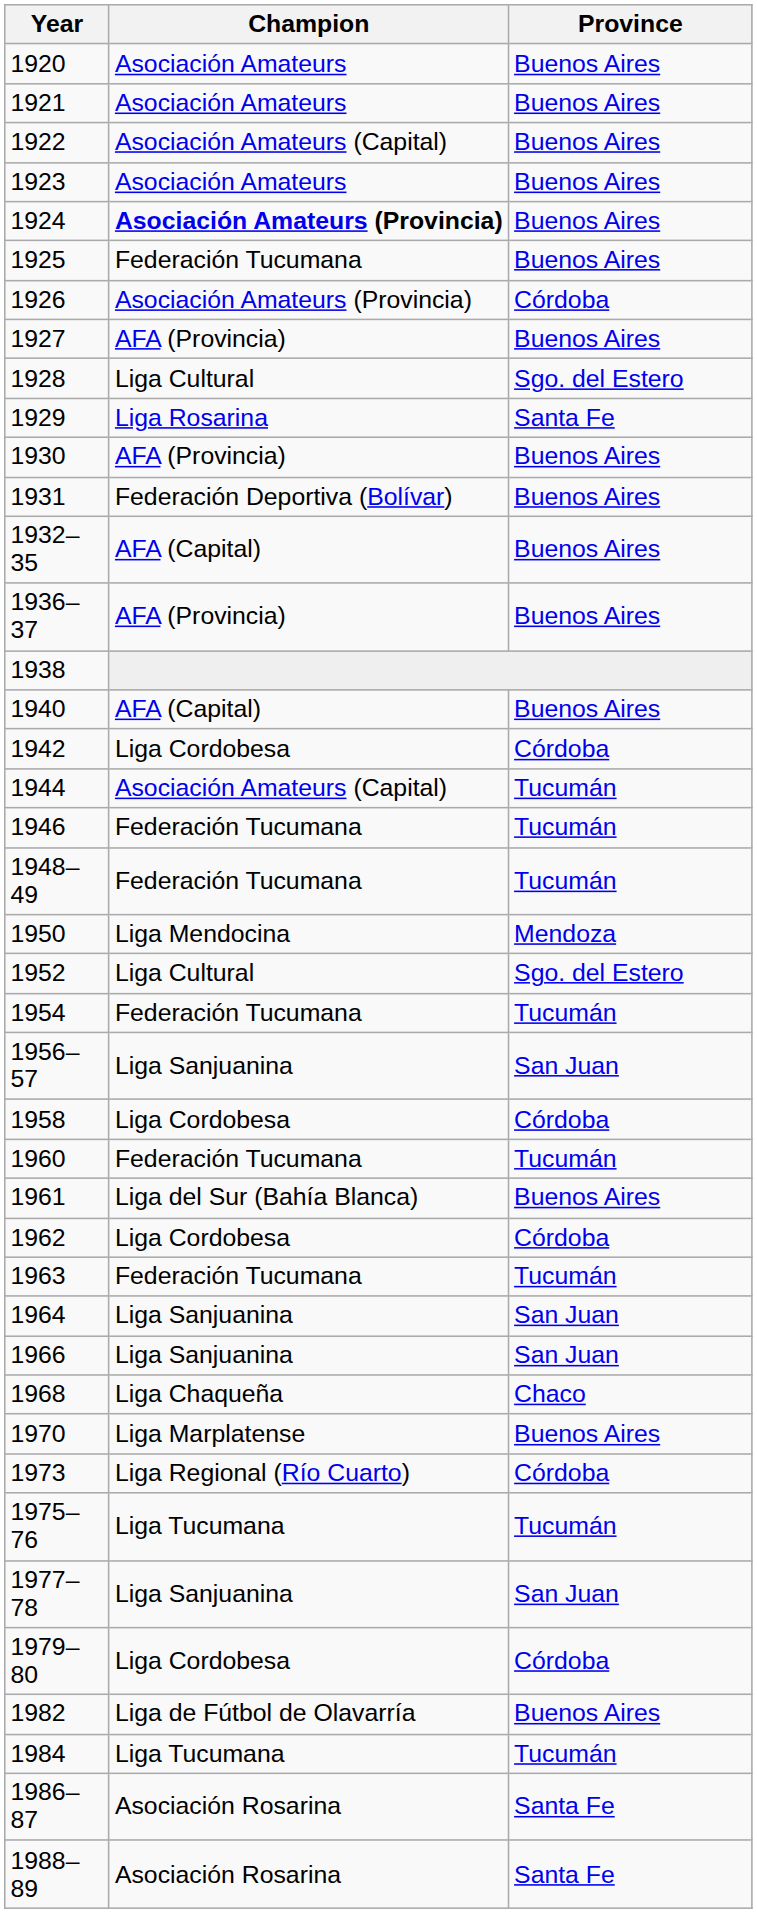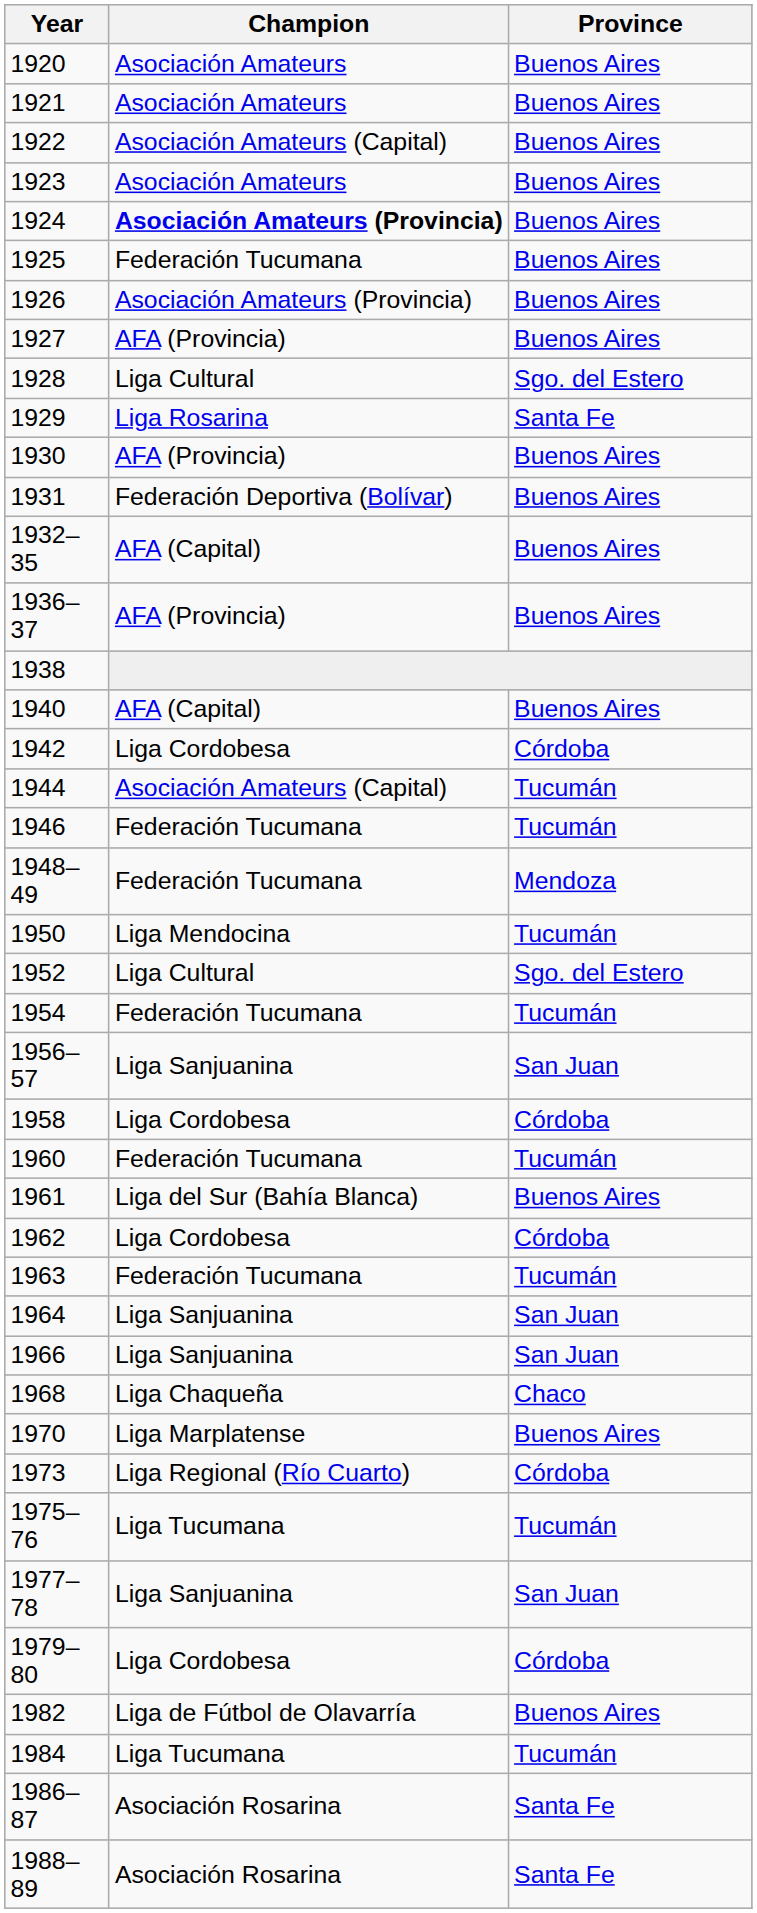 <table class="wikitable sortable">
 <tr>
 <th width=60px>Year</th>
 <th width=>Champion</th>
 <th width=150px>Province</th>
 </tr>
 <tr>
 <td>1920</td>
 <td><a href='#'>Asociación Amateurs</a></td>
 <td><a href='#'>Buenos Aires</a></td>
 </tr>
 <tr>
 <td>1921</td>
 <td><a href='#'>Asociación Amateurs</a></td>
 <td><a href='#'>Buenos Aires</a></td>
 </tr>
 <tr>
 <td>1922</td>
 <td><a href='#'>Asociación Amateurs</a> (Capital) </td>
 <td><a href='#'>Buenos Aires</a></td>
 </tr>
 <tr>
 <td>1923</td>
 <td><a href='#'>Asociación Amateurs</a></td>
 <td><a href='#'>Buenos Aires</a></td>
 </tr>
 <tr>
 <td>1924</td>
 <td><strong><a href='#'>Asociación Amateurs</a> (Provincia) </strong></td>
 <td><a href='#'>Buenos Aires</a></td>
 </tr>
 <tr>
 <td>1925</td>
 <td>Federación Tucumana</td>
 <td><a href='#'>Buenos Aires</a></td>
 </tr>
 <tr>
 <td>1926</td>
 <td><a href='#'>Asociación Amateurs</a> (Provincia)</td>
-<td><a href='#'>Córdoba</a></td>
+<td><a href='#'>Buenos Aires</a></td>
 </tr>
 <tr>
 <td>1927</td>
 <td><a href='#'>AFA</a> (Provincia)</td>
 <td><a href='#'>Buenos Aires</a></td>
 </tr>
 <tr>
 <td>1928</td>
 <td>Liga Cultural</td>
 <td><a href='#'>Sgo. del Estero</a></td>
 </tr>
 <tr>
 <td>1929</td>
 <td><a href='#'>Liga Rosarina</a></td>
 <td><a href='#'>Santa Fe</a></td>
 </tr>
 <tr>
 <td>1930</td>
 <td><a href='#'>AFA</a> (Provincia)</td>
 <td><a href='#'>Buenos Aires</a></td>
 </tr>
 <tr>
 <td>1931</td>
 <td>Federación Deportiva (<a href='#'>Bolívar</a>)</td>
 <td><a href='#'>Buenos Aires</a></td>
 </tr>
 <tr>
 <td>1932–35</td>
 <td><a href='#'>AFA</a> (Capital) </td>
 <td><a href='#'>Buenos Aires</a></td>
 </tr>
 <tr>
 <td>1936–37</td>
 <td><a href='#'>AFA</a> (Provincia)</td>
 <td><a href='#'>Buenos Aires</a></td>
 </tr>
 <tr>
 <td>1938</td>
 <td colspan="2" style= "background: #efefef"></td>
 </tr>
 <tr>
 <td>1940</td>
 <td><a href='#'>AFA</a> (Capital)</td>
 <td><a href='#'>Buenos Aires</a></td>
 </tr>
 <tr>
 <td>1942</td>
 <td>Liga Cordobesa</td>
 <td><a href='#'>Córdoba</a></td>
 </tr>
 <tr>
 <td>1944</td>
 <td><a href='#'>Asociación Amateurs</a> (Capital)</td>
 <td><a href='#'>Tucumán</a></td>
 </tr>
 <tr>
 <td>1946</td>
 <td>Federación Tucumana</td>
 <td><a href='#'>Tucumán</a></td>
 </tr>
 <tr>
 <td>1948–49</td>
 <td>Federación Tucumana</td>
-<td><a href='#'>Tucumán</a></td>
+<td><a href='#'>Mendoza</a></td>
 </tr>
 <tr>
 <td>1950</td>
 <td>Liga Mendocina</td>
-<td><a href='#'>Mendoza</a></td>
+<td><a href='#'>Tucumán</a></td>
 </tr>
 <tr>
 <td>1952</td>
 <td>Liga Cultural</td>
 <td><a href='#'>Sgo. del Estero</a></td>
 </tr>
 <tr>
 <td>1954</td>
 <td>Federación Tucumana</td>
 <td><a href='#'>Tucumán</a></td>
 </tr>
 <tr>
 <td>1956–57</td>
 <td>Liga Sanjuanina</td>
 <td><a href='#'>San Juan</a></td>
 </tr>
 <tr>
 <td>1958</td>
 <td>Liga Cordobesa</td>
 <td><a href='#'>Córdoba</a></td>
 </tr>
 <tr>
 <td>1960</td>
 <td>Federación Tucumana</td>
 <td><a href='#'>Tucumán</a></td>
 </tr>
 <tr>
 <td>1961</td>
 <td>Liga del Sur (Bahía Blanca)</td>
 <td><a href='#'>Buenos Aires</a></td>
 </tr>
 <tr>
 <td>1962</td>
 <td>Liga Cordobesa</td>
 <td><a href='#'>Córdoba</a></td>
 </tr>
 <tr>
 <td>1963</td>
 <td>Federación Tucumana</td>
 <td><a href='#'>Tucumán</a></td>
 </tr>
 <tr>
 <td>1964</td>
 <td>Liga Sanjuanina</td>
 <td><a href='#'>San Juan</a></td>
 </tr>
 <tr>
 <td>1966</td>
 <td>Liga Sanjuanina</td>
 <td><a href='#'>San Juan</a></td>
 </tr>
 <tr>
 <td>1968</td>
 <td>Liga Chaqueña</td>
 <td><a href='#'>Chaco</a></td>
 </tr>
 <tr>
 <td>1970</td>
 <td>Liga Marplatense</td>
 <td><a href='#'>Buenos Aires</a></td>
 </tr>
 <tr>
 <td>1973</td>
 <td>Liga Regional (<a href='#'>Río Cuarto</a>)</td>
 <td><a href='#'>Córdoba</a></td>
 </tr>
 <tr>
 <td>1975–76</td>
 <td>Liga Tucumana</td>
 <td><a href='#'>Tucumán</a></td>
 </tr>
 <tr>
 <td>1977–78</td>
 <td>Liga Sanjuanina</td>
 <td><a href='#'>San Juan</a></td>
 </tr>
 <tr>
 <td>1979–80</td>
 <td>Liga Cordobesa</td>
 <td><a href='#'>Córdoba</a></td>
 </tr>
 <tr>
 <td>1982</td>
 <td>Liga de Fútbol de Olavarría</td>
 <td><a href='#'>Buenos Aires</a></td>
 </tr>
 <tr>
 <td>1984</td>
 <td>Liga Tucumana</td>
 <td><a href='#'>Tucumán</a></td>
 </tr>
 <tr>
 <td>1986–87</td>
 <td>Asociación Rosarina</td>
 <td><a href='#'>Santa Fe</a></td>
 </tr>
 <tr>
 <td>1988–89</td>
 <td>Asociación Rosarina </td>
 <td><a href='#'>Santa Fe</a></td>
 </tr>
 </table>
